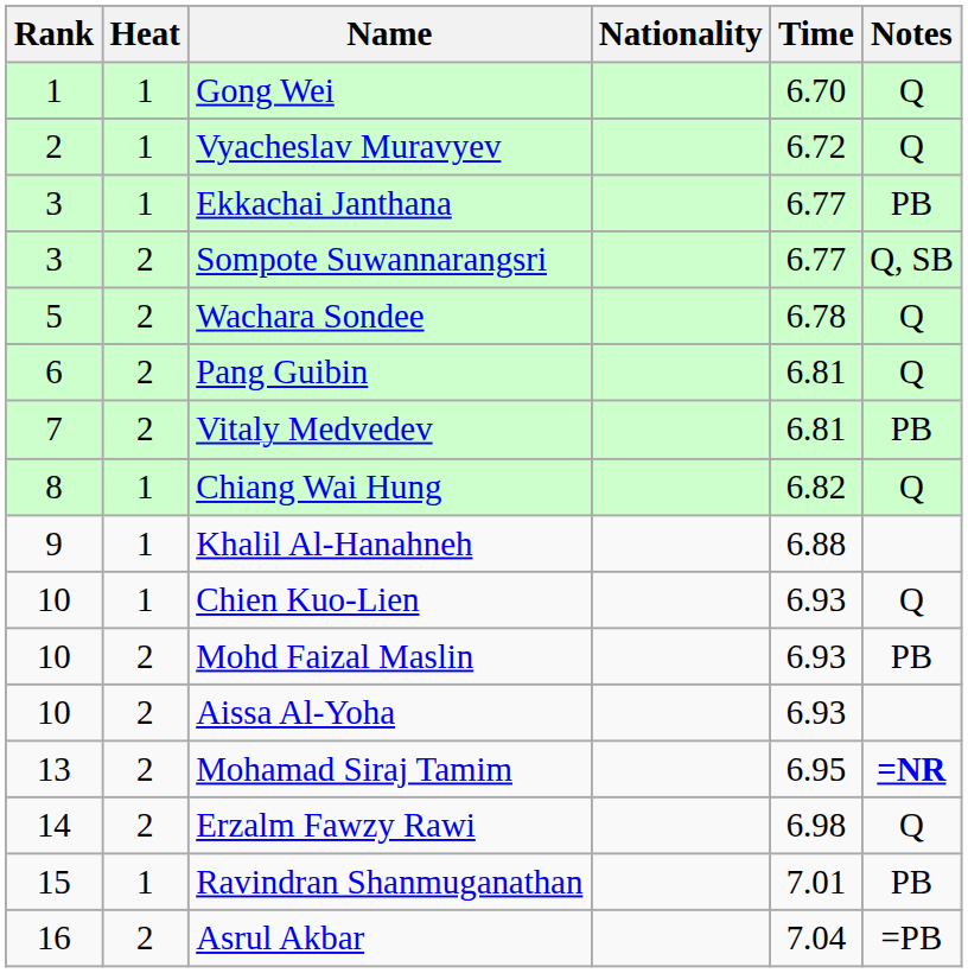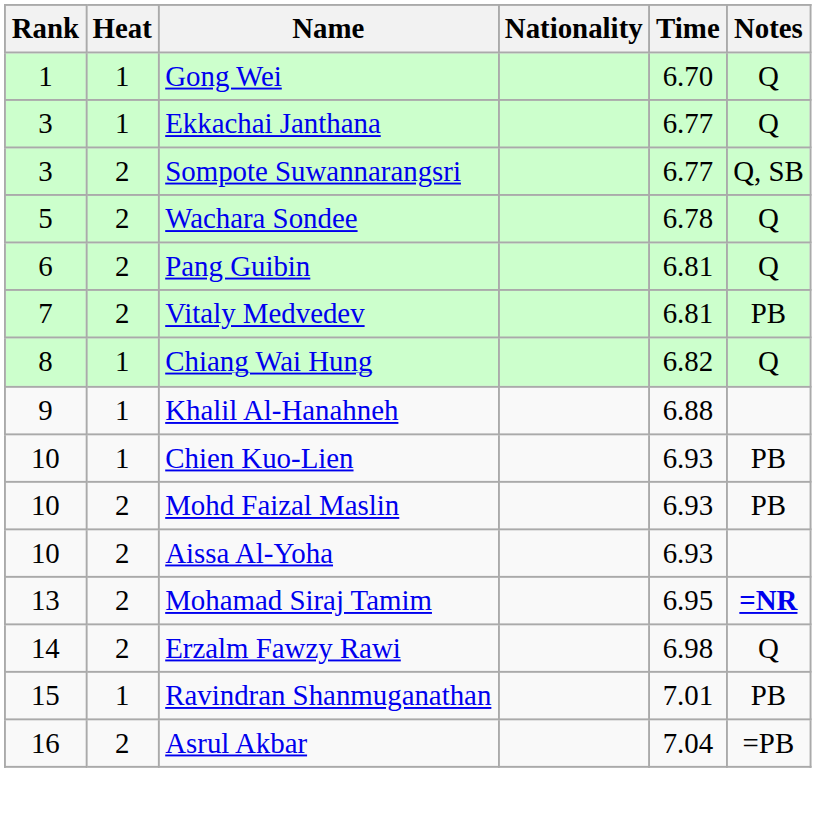 <table class="wikitable sortable" style="text-align:center;font-size:95%">
 <tr>
 <th>Rank</th>
 <th>Heat</th>
 <th>Name</th>
 <th>Nationality</th>
 <th>Time</th>
 <th>Notes</th>
 </tr>
 <tr bgcolor=ccffcc>
 <td>1</td>
 <td>1</td>
 <td align=left><a href='#'>Gong Wei</a></td>
 <td align=left></td>
 <td>6.70</td>
 <td>Q</td>
 </tr>
 <tr bgcolor=ccffcc>
-<td>2</td>
-<td>1</td>
-<td align=left><a href='#'>Vyacheslav Muravyev</a></td>
-<td align=left></td>
-<td>6.72</td>
-<td>Q</td>
-</tr>
-<tr bgcolor=ccffcc>
 <td>3</td>
 <td>1</td>
 <td align=left><a href='#'>Ekkachai Janthana</a></td>
 <td align=left></td>
 <td>6.77</td>
-<td>PB</td>
+<td>Q</td>
 </tr>
 <tr bgcolor=ccffcc>
 <td>3</td>
 <td>2</td>
 <td align=left><a href='#'>Sompote Suwannarangsri</a></td>
 <td align=left></td>
 <td>6.77</td>
 <td>Q, SB</td>
 </tr>
 <tr bgcolor=ccffcc>
 <td>5</td>
 <td>2</td>
 <td align=left><a href='#'>Wachara Sondee</a></td>
 <td align=left></td>
 <td>6.78</td>
 <td>Q</td>
 </tr>
 <tr bgcolor=ccffcc>
 <td>6</td>
 <td>2</td>
 <td align=left><a href='#'>Pang Guibin</a></td>
 <td align=left></td>
 <td>6.81</td>
 <td>Q</td>
 </tr>
 <tr bgcolor=ccffcc>
 <td>7</td>
 <td>2</td>
 <td align=left><a href='#'>Vitaly Medvedev</a></td>
 <td align=left></td>
 <td>6.81</td>
 <td>PB</td>
 </tr>
 <tr bgcolor=ccffcc>
 <td>8</td>
 <td>1</td>
 <td align=left><a href='#'>Chiang Wai Hung</a></td>
 <td align=left></td>
 <td>6.82</td>
 <td>Q</td>
 </tr>
 <tr>
 <td>9</td>
 <td>1</td>
 <td align=left><a href='#'>Khalil Al-Hanahneh</a></td>
 <td align=left></td>
 <td>6.88</td>
 <td></td>
 </tr>
 <tr>
 <td>10</td>
 <td>1</td>
 <td align=left><a href='#'>Chien Kuo-Lien</a></td>
 <td align=left></td>
 <td>6.93</td>
-<td>Q</td>
+<td>PB</td>
 </tr>
 <tr>
 <td>10</td>
 <td>2</td>
 <td align=left><a href='#'>Mohd Faizal Maslin</a></td>
 <td align=left></td>
 <td>6.93</td>
 <td>PB</td>
 </tr>
 <tr>
 <td>10</td>
 <td>2</td>
 <td align=left><a href='#'>Aissa Al-Yoha</a></td>
 <td align=left></td>
 <td>6.93</td>
 <td></td>
 </tr>
 <tr>
 <td>13</td>
 <td>2</td>
 <td align=left><a href='#'>Mohamad Siraj Tamim</a></td>
 <td align=left></td>
 <td>6.95</td>
 <td><strong><a href='#'>=NR</a></strong></td>
 </tr>
 <tr>
 <td>14</td>
 <td>2</td>
 <td align=left><a href='#'>Erzalm Fawzy Rawi</a></td>
 <td align=left></td>
 <td>6.98</td>
 <td>Q</td>
 </tr>
 <tr>
 <td>15</td>
 <td>1</td>
 <td align=left><a href='#'>Ravindran Shanmuganathan</a></td>
 <td align=left></td>
 <td>7.01</td>
 <td>PB</td>
 </tr>
 <tr>
 <td>16</td>
 <td>2</td>
 <td align=left><a href='#'>Asrul Akbar</a></td>
 <td align=left></td>
 <td>7.04</td>
 <td>=PB</td>
 </tr>
 </table>
